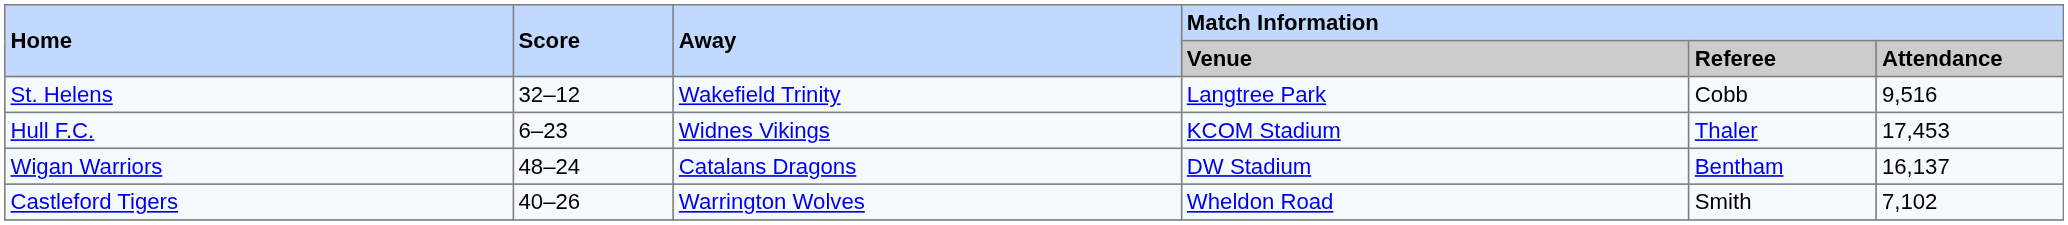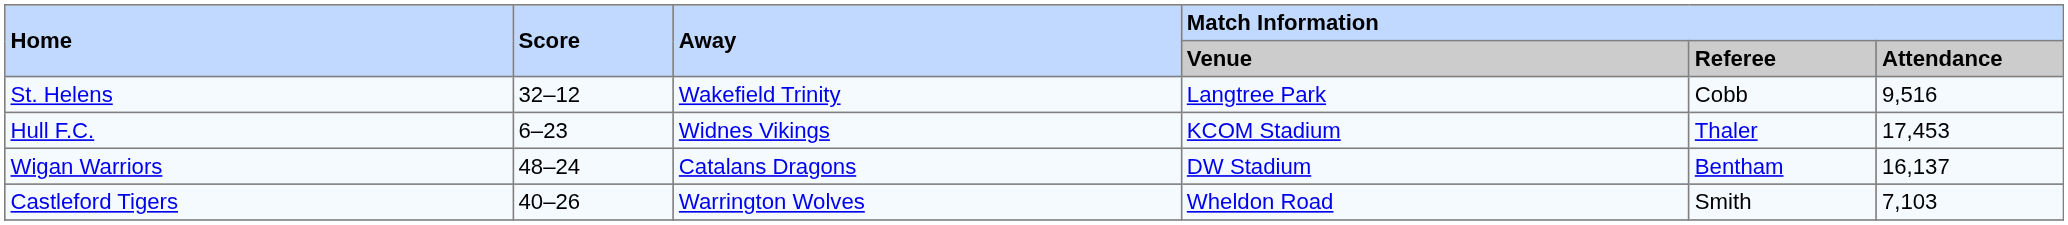 <table border=1 style="border-collapse:collapse; font-size:85%; text-align:left;" cellpadding=3 cellspacing=0 width=100%>
 <tr bgcolor=#C1D8FF>
 <th rowspan=2 width=19%>Home</th>
 <th rowspan=2 width=6%>Score</th>
 <th rowspan=2 width=19%>Away</th>
 <th colspan=6>Match Information</th>
 </tr>
 <tr bgcolor=#CCCCCC>
 <th width=19%>Venue</th>
 <th width=7%>Referee</th>
 <th width=7%>Attendance</th>
 </tr>
 <tr bgcolor=#F5FAFF>
 <td align=left> <a href='#'>St. Helens</a></td>
 <td>32–12</td>
 <td align=left> <a href='#'>Wakefield Trinity</a></td>
 <td><a href='#'>Langtree Park</a></td>
 <td Joe Cobb>Cobb</td>
 <td>9,516</td>
 </tr>
 <tr bgcolor=#F5FAFF>
 <td align=left> <a href='#'>Hull F.C.</a></td>
 <td>6–23</td>
 <td align=left> <a href='#'>Widnes Vikings</a></td>
 <td><a href='#'>KCOM Stadium</a></td>
 <td><a href='#'>Thaler</a></td>
 <td>17,453</td>
 </tr>
 <tr bgcolor=#F5FAFF>
 <td align=left> <a href='#'>Wigan Warriors</a></td>
 <td>48–24</td>
 <td align=left><a href='#'>Catalans Dragons</a></td>
 <td><a href='#'>DW Stadium</a></td>
 <td><a href='#'>Bentham</a></td>
 <td>16,137</td>
 </tr>
 <tr bgcolor=#F5FAFF>
 <td align=left><a href='#'>Castleford Tigers</a></td>
 <td>40–26</td>
 <td align=left><a href='#'>Warrington Wolves</a></td>
 <td><a href='#'>Wheldon Road</a></td>
 <td Jack Smith>Smith</td>
-<td>7,102</td>
+<td>7,103</td>
 </tr>
 </table>
